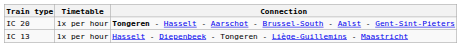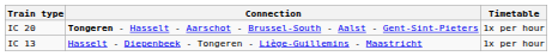 <table class="wikitable">
 <tr>
 <th>Train type</th>
+<th>Connection</th>
 <th>Timetable</th>
-<th>Connection</th>
 </tr>
 <tr>
 <td>IC 20</td>
+<td><strong>Tongeren</strong> - <a href='#'>Hasselt</a> - <a href='#'>Aarschot</a> - <a href='#'>Brussel-South</a> - <a href='#'>Aalst</a> - <a href='#'>Gent-Sint-Pieters</a></td>
 <td>1x per hour</td>
-<td><strong>Tongeren</strong> - <a href='#'>Hasselt</a> - <a href='#'>Aarschot</a> - <a href='#'>Brussel-South</a> - <a href='#'>Aalst</a> - <a href='#'>Gent-Sint-Pieters</a></td>
 </tr>
 <tr>
 <td>IC 13</td>
+<td><a href='#'>Hasselt</a> - <a href='#'>Diepenbeek</a> - Tongeren - <a href='#'>Liège-Guillemins</a> -  <a href='#'>Maastricht</a></td>
 <td>1x per hour</td>
-<td><a href='#'>Hasselt</a> - <a href='#'>Diepenbeek</a> - Tongeren - <a href='#'>Liège-Guillemins</a> -  <a href='#'>Maastricht</a></td>
 </tr>
 </table>
